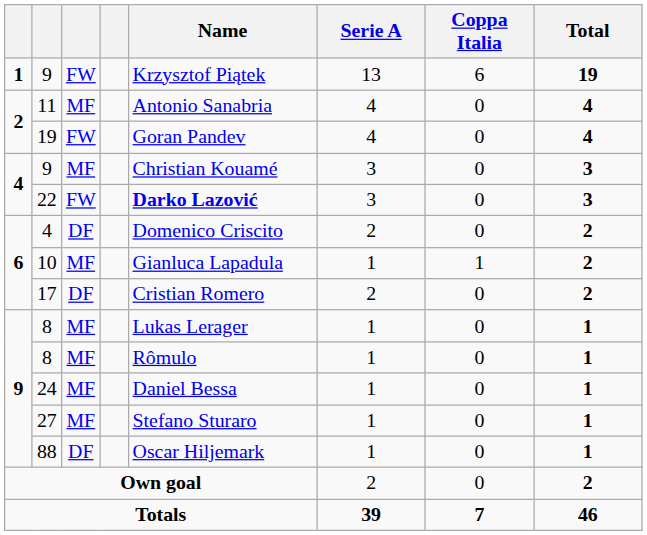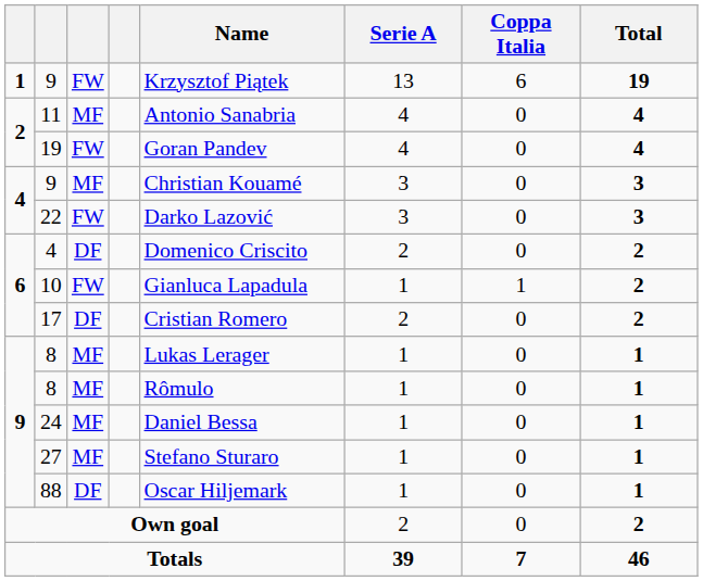 <table class="wikitable" style="text-align:center">
 <tr>
 <th width=15></th>
 <th width=15></th>
 <th width=15></th>
 <th width=15></th>
 <th width=145>Name</th>
 <th width=80><strong><a href='#'>Serie A</a></strong></th>
 <th width=80><strong><a href='#'>Coppa Italia</a></strong></th>
 <th width=80>Total</th>
 </tr>
 <tr>
 <td><strong>1</strong></td>
 <td>9</td>
 <td><a href='#'>FW</a></td>
 <td></td>
 <td align=left><a href='#'>Krzysztof Piątek</a></td>
 <td>13</td>
 <td>6</td>
 <td><strong>19</strong></td>
 </tr>
 <tr>
 <td rowspan=2><strong>2</strong></td>
 <td>11</td>
 <td><a href='#'>MF</a></td>
 <td></td>
 <td align=left><a href='#'>Antonio Sanabria</a></td>
 <td>4</td>
 <td>0</td>
 <td><strong>4</strong></td>
 </tr>
 <tr>
 <td>19</td>
 <td><a href='#'>FW</a></td>
 <td></td>
 <td align=left><a href='#'>Goran Pandev</a></td>
 <td>4</td>
 <td>0</td>
 <td><strong>4</strong></td>
 </tr>
 <tr>
 <td rowspan=2><strong>4</strong></td>
 <td>9</td>
 <td><a href='#'>MF</a></td>
 <td></td>
 <td align=left><a href='#'>Christian Kouamé</a></td>
 <td>3</td>
 <td>0</td>
 <td><strong>3</strong></td>
 </tr>
 <tr>
 <td>22</td>
 <td><a href='#'>FW</a></td>
 <td></td>
-<td align=left><strong><a href='#'>Darko Lazović</a></strong></td>
+<td align=left><a href='#'>Darko Lazović</a></td>
 <td>3</td>
 <td>0</td>
 <td><strong>3</strong></td>
 </tr>
 <tr>
 <td rowspan=3><strong>6</strong></td>
 <td>4</td>
 <td><a href='#'>DF</a></td>
 <td></td>
 <td align=left><a href='#'>Domenico Criscito</a></td>
 <td>2</td>
 <td>0</td>
 <td><strong>2</strong></td>
 </tr>
 <tr>
 <td>10</td>
-<td><a href='#'>MF</a></td>
+<td><a href='#'>FW</a></td>
 <td></td>
 <td align=left><a href='#'>Gianluca Lapadula</a></td>
 <td>1</td>
 <td>1</td>
 <td><strong>2</strong></td>
 </tr>
 <tr>
 <td>17</td>
 <td><a href='#'>DF</a></td>
 <td></td>
 <td align=left><a href='#'>Cristian Romero</a></td>
 <td>2</td>
 <td>0</td>
 <td><strong>2</strong></td>
 </tr>
 <tr>
 <td rowspan=5><strong>9</strong></td>
 <td>8</td>
 <td><a href='#'>MF</a></td>
 <td></td>
 <td align=left><a href='#'>Lukas Lerager</a></td>
 <td>1</td>
 <td>0</td>
 <td><strong>1</strong></td>
 </tr>
 <tr>
 <td>8</td>
 <td><a href='#'>MF</a></td>
 <td></td>
 <td align=left><a href='#'>Rômulo</a></td>
 <td>1</td>
 <td>0</td>
 <td><strong>1</strong></td>
 </tr>
 <tr>
 <td>24</td>
 <td><a href='#'>MF</a></td>
 <td></td>
 <td align=left><a href='#'>Daniel Bessa</a></td>
 <td>1</td>
 <td>0</td>
 <td><strong>1</strong></td>
 </tr>
 <tr>
 <td>27</td>
 <td><a href='#'>MF</a></td>
 <td></td>
 <td align=left><a href='#'>Stefano Sturaro</a></td>
 <td>1</td>
 <td>0</td>
 <td><strong>1</strong></td>
 </tr>
 <tr>
 <td>88</td>
 <td><a href='#'>DF</a></td>
 <td></td>
 <td align=left><a href='#'>Oscar Hiljemark</a></td>
 <td>1</td>
 <td>0</td>
 <td><strong>1</strong></td>
 </tr>
 <tr>
 <td colspan=5><strong>Own goal</strong></td>
 <td>2</td>
 <td>0</td>
 <td><strong>2</strong></td>
 </tr>
 <tr>
 <td colspan=5><strong>Totals</strong></td>
 <td><strong>39</strong></td>
 <td><strong>7</strong></td>
 <td><strong>46</strong></td>
 </tr>
 </table>
